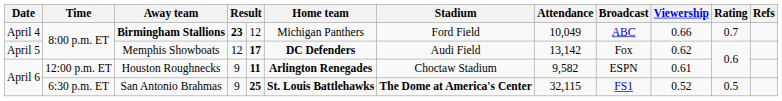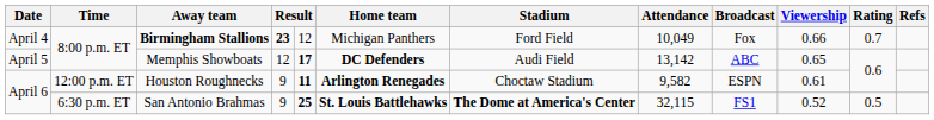 <table class="wikitable" style="text-align:center;">
 <tr>
 <th>Date</th>
 <th>Time<br></th>
 <th>Away team</th>
 <th colspan="2">Result<br></th>
 <th>Home team</th>
 <th>Stadium</th>
 <th>Attendance</th>
 <th>Broadcast</th>
 <th><a href='#'>Viewership</a><br></th>
 <th>Rating<br></th>
 <th>Refs</th>
 </tr>
 <tr>
 <td>April 4</td>
 <td rowspan="2">8:00 p.m. ET</td>
 <td><strong>Birmingham Stallions</strong></td>
 <td><strong>23</strong></td>
 <td>12</td>
 <td>Michigan Panthers</td>
 <td>Ford Field</td>
 <td>10,049</td>
-<td><a href='#'>ABC</a></td>
+<td>Fox</td>
 <td>0.66</td>
 <td>0.7</td>
 <td></td>
 </tr>
 <tr>
 <td>April 5</td>
 <td>Memphis Showboats</td>
 <td>12</td>
 <td><strong>17</strong></td>
 <td><strong>DC Defenders</strong></td>
 <td>Audi Field</td>
 <td>13,142</td>
-<td>Fox</td>
-<td>0.62</td>
+<td><a href='#'>ABC</a></td>
+<td>0.65</td>
 <td rowspan="2">0.6</td>
 <td></td>
 </tr>
 <tr>
 <td rowspan=2>April 6</td>
 <td>12:00 p.m. ET</td>
 <td>Houston Roughnecks</td>
 <td>9</td>
 <td><strong>11</strong></td>
 <td><strong>Arlington Renegades</strong></td>
 <td>Choctaw Stadium</td>
 <td>9,582</td>
 <td>ESPN</td>
 <td>0.61</td>
 <td></td>
 </tr>
 <tr>
 <td>6:30 p.m. ET</td>
 <td>San Antonio Brahmas</td>
 <td>9</td>
 <td><strong>25</strong></td>
 <td><strong>St. Louis Battlehawks</strong></td>
 <td><strong>The Dome at America's Center</strong></td>
 <td>32,115</td>
 <td><a href='#'>FS1</a></td>
 <td>0.52</td>
 <td>0.5</td>
 <td></td>
 </tr>
 </table>
